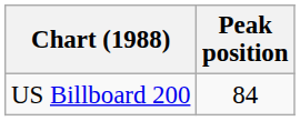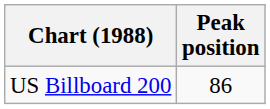 <table class="wikitable">
 <tr>
 <th>Chart (1988)</th>
 <th>Peak<br>position</th>
 </tr>
 <tr>
 <td>US <a href='#'>Billboard 200</a></td>
-<td align="center">84</td>
+<td align="center">86</td>
 </tr>
 </table>
